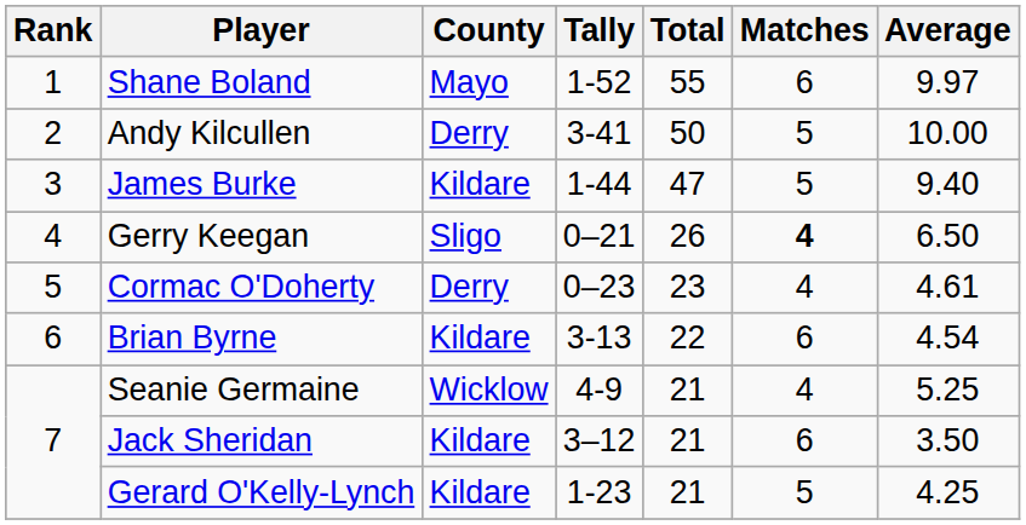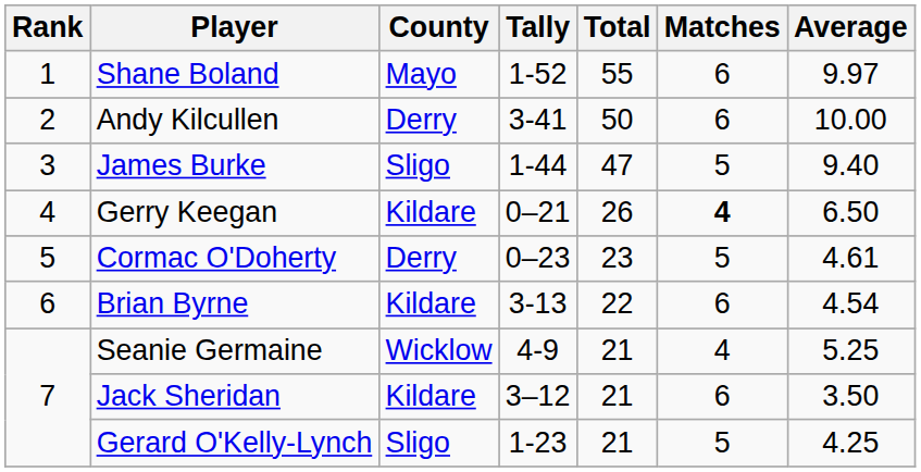 <table class="wikitable">
 <tr>
 <th>Rank</th>
 <th>Player</th>
 <th>County</th>
 <th>Tally</th>
 <th>Total</th>
 <th>Matches</th>
 <th>Average</th>
 </tr>
 <tr>
 <td style="text-align:center;">1</td>
 <td><a href='#'>Shane Boland</a></td>
 <td> <a href='#'>Mayo</a></td>
 <td align="center">1-52</td>
 <td align="center">55</td>
 <td align="center">6</td>
 <td align="center">9.97</td>
 </tr>
 <tr>
 <td style="text-align:center;">2</td>
 <td>Andy Kilcullen</td>
 <td> <a href='#'>Derry</a></td>
 <td align="center">3-41</td>
 <td align="center">50</td>
-<td align="center">5</td>
+<td align="center">6</td>
 <td align="center">10.00</td>
 </tr>
 <tr>
 <td style="text-align:center;">3</td>
 <td><a href='#'>James Burke</a></td>
-<td> <a href='#'>Kildare</a></td>
+<td> <a href='#'>Sligo</a></td>
 <td align="center">1-44</td>
 <td align="center">47</td>
 <td align="center">5</td>
 <td align="center">9.40</td>
 </tr>
 <tr>
 <td style="text-align:center;">4</td>
 <td>Gerry Keegan</td>
-<td> <a href='#'>Sligo</a></td>
+<td> <a href='#'>Kildare</a></td>
 <td align=center>0–21</td>
 <td align=center>26</td>
 <td align=center><strong>4</strong></td>
 <td align=center>6.50</td>
 </tr>
 <tr>
 <td style="text-align:center;">5</td>
 <td><a href='#'>Cormac O'Doherty</a></td>
 <td> <a href='#'>Derry</a></td>
 <td align=center>0–23</td>
 <td align=center>23</td>
-<td align=center>4</td>
+<td align=center>5</td>
 <td align=center>4.61</td>
 </tr>
 <tr>
 <td style="text-align:center;">6</td>
 <td><a href='#'>Brian Byrne</a></td>
 <td> <a href='#'>Kildare</a></td>
 <td align=center>3-13</td>
 <td align=center>22</td>
 <td align=center>6</td>
 <td align=center>4.54</td>
 </tr>
 <tr>
 <td rowspan="3" style="text-align:center;">7</td>
 <td>Seanie Germaine</td>
 <td> <a href='#'>Wicklow</a></td>
 <td align=center>4-9</td>
 <td align=center>21</td>
 <td align=center>4</td>
 <td align=center>5.25</td>
 </tr>
 <tr>
 <td><a href='#'>Jack Sheridan</a></td>
 <td> <a href='#'>Kildare</a></td>
 <td align=center>3–12</td>
 <td align=center>21</td>
 <td align=center>6</td>
 <td align=center>3.50</td>
 </tr>
 <tr>
 <td><a href='#'>Gerard O'Kelly-Lynch</a></td>
-<td> <a href='#'>Kildare</a></td>
+<td> <a href='#'>Sligo</a></td>
 <td align=center>1-23</td>
 <td align=center>21</td>
 <td align=center>5</td>
 <td align=center>4.25</td>
 </tr>
 </table>
